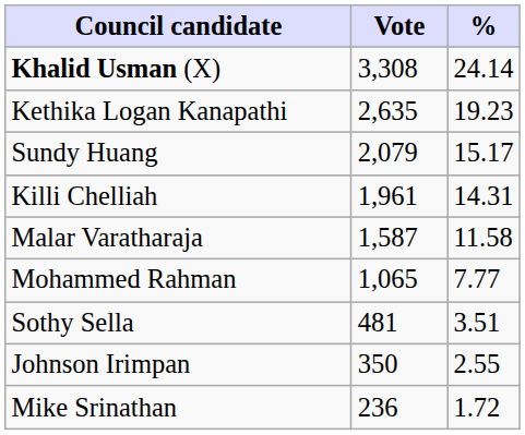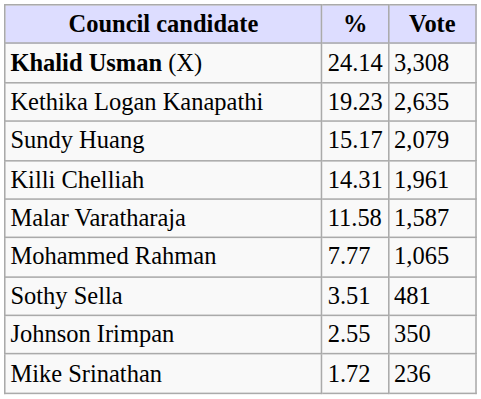 <table class="wikitable">
 <tr>
 <th style="background:#ddf; width:200px;">Council candidate</th>
+<th style="background:#ddf; width:30px;">%</th>
 <th style="background:#ddf; width:50px;">Vote</th>
-<th style="background:#ddf; width:30px;">%</th>
 </tr>
 <tr>
 <td><strong>Khalid Usman</strong> (X)</td>
+<td>24.14</td>
 <td>3,308</td>
-<td>24.14</td>
 </tr>
 <tr>
 <td>Kethika Logan Kanapathi</td>
+<td>19.23</td>
 <td>2,635</td>
-<td>19.23</td>
 </tr>
 <tr>
 <td>Sundy Huang</td>
+<td>15.17</td>
 <td>2,079</td>
-<td>15.17</td>
 </tr>
 <tr>
 <td>Killi Chelliah</td>
+<td>14.31</td>
 <td>1,961</td>
-<td>14.31</td>
 </tr>
 <tr>
 <td>Malar Varatharaja</td>
+<td>11.58</td>
 <td>1,587</td>
-<td>11.58</td>
 </tr>
 <tr>
 <td>Mohammed Rahman</td>
+<td>7.77</td>
 <td>1,065</td>
-<td>7.77</td>
 </tr>
 <tr>
 <td>Sothy Sella</td>
+<td>3.51</td>
 <td>481</td>
-<td>3.51</td>
 </tr>
 <tr>
 <td>Johnson Irimpan</td>
+<td>2.55</td>
 <td>350</td>
-<td>2.55</td>
 </tr>
 <tr>
 <td>Mike Srinathan</td>
+<td>1.72</td>
 <td>236</td>
-<td>1.72</td>
 </tr>
 </table>
